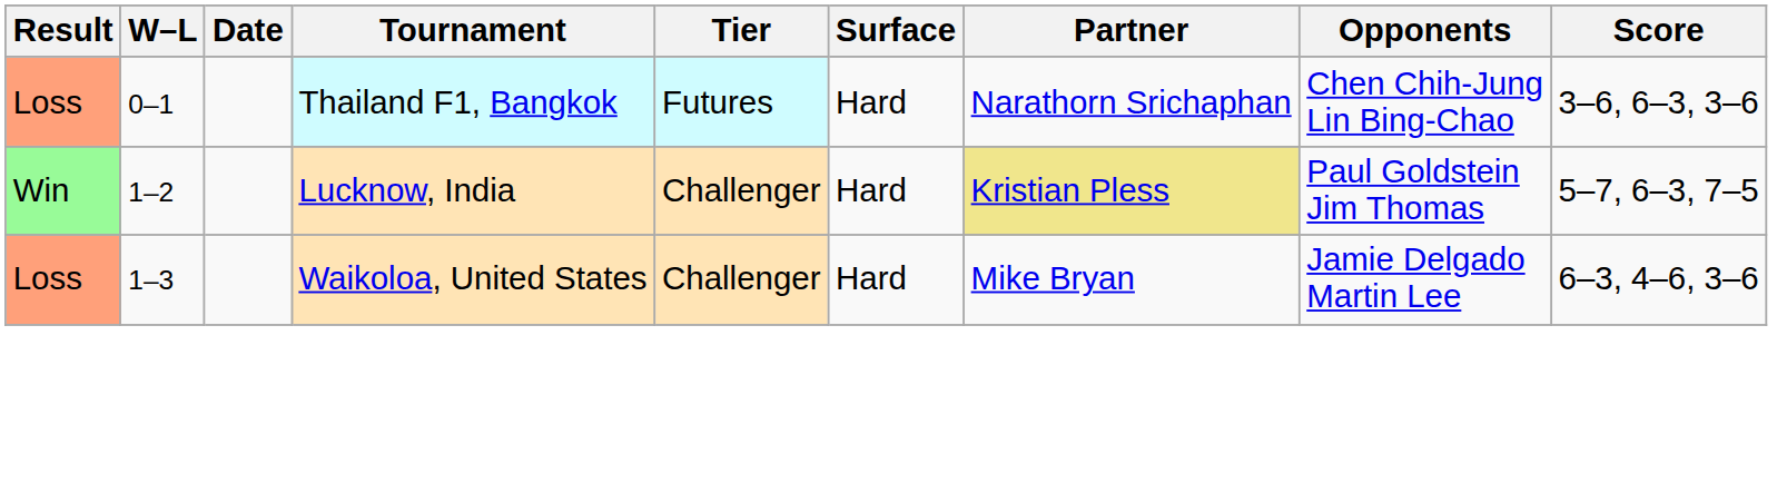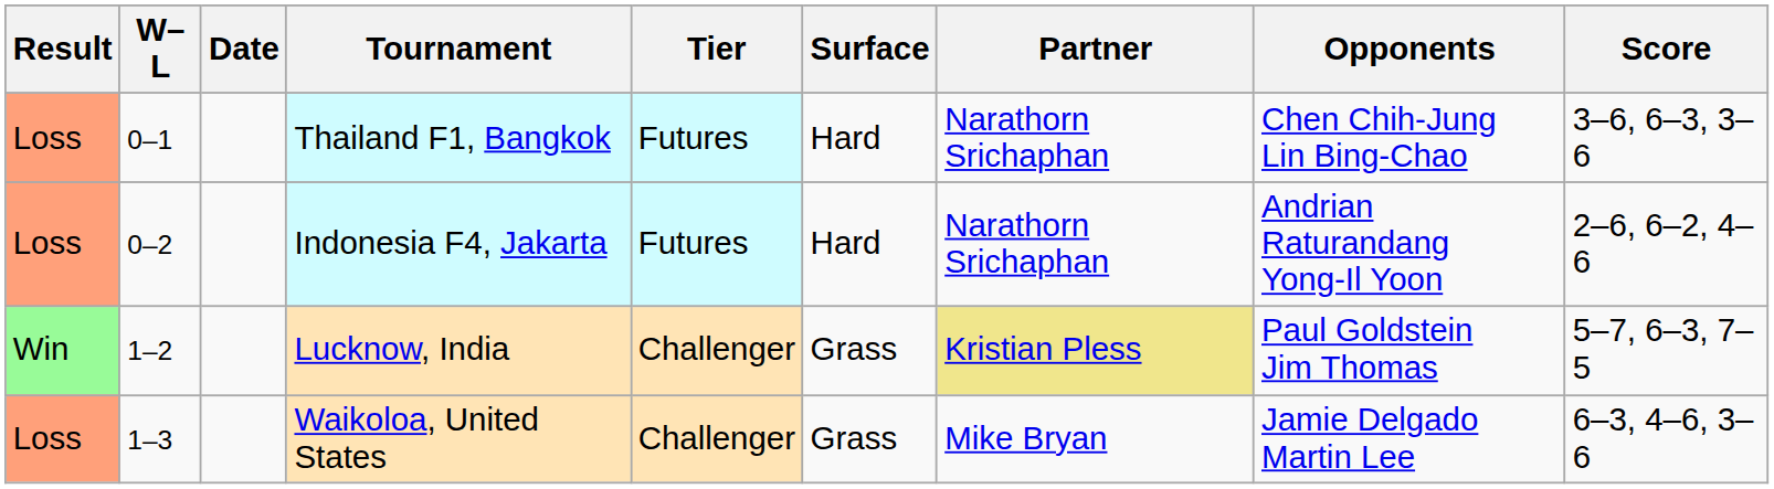 <table class="sortable wikitable">
 <tr>
 <th>Result</th>
 <th class="unsortable">W–L</th>
 <th>Date</th>
 <th>Tournament</th>
 <th>Tier</th>
 <th>Surface</th>
 <th>Partner</th>
 <th>Opponents</th>
 <th class="unsortable">Score</th>
 </tr>
 <tr>
 <td style="background:#ffa07a;">Loss</td>
 <td><small>0–1</small></td>
 <td></td>
 <td style="background:#cffcff;">Thailand F1, <a href='#'>Bangkok</a></td>
 <td style="background:#cffcff;">Futures</td>
 <td>Hard</td>
 <td> <a href='#'>Narathorn Srichaphan</a></td>
 <td> <a href='#'>Chen Chih-Jung</a> <br>  <a href='#'>Lin Bing-Chao</a></td>
 <td>3–6, 6–3, 3–6</td>
 </tr>
 <tr>
+<td style="background:#ffa07a;">Loss</td>
+<td><small>0–2</small></td>
+<td></td>
+<td style="background:#cffcff;">Indonesia F4, <a href='#'>Jakarta</a></td>
+<td style="background:#cffcff;">Futures</td>
+<td>Hard</td>
+<td> <a href='#'>Narathorn Srichaphan</a></td>
+<td> <a href='#'>Andrian Raturandang</a> <br>  <a href='#'>Yong-Il Yoon</a></td>
+<td>2–6, 6–2, 4–6</td>
+</tr>
+<tr>
 <td style="background:#98fb98;">Win</td>
 <td><small>1–2</small></td>
 <td></td>
 <td style="background:moccasin;"><a href='#'>Lucknow</a>, India</td>
 <td style="background:moccasin;">Challenger</td>
-<td>Hard</td>
+<td>Grass</td>
 <td style="background: khaki;"> <a href='#'>Kristian Pless</a></td>
 <td> <a href='#'>Paul Goldstein</a> <br>  <a href='#'>Jim Thomas</a></td>
 <td>5–7, 6–3, 7–5</td>
 </tr>
 <tr>
 <td style="background:#ffa07a;">Loss</td>
 <td><small>1–3</small></td>
 <td></td>
 <td style="background:moccasin;"><a href='#'>Waikoloa</a>, United States</td>
 <td style="background:moccasin;">Challenger</td>
-<td>Hard</td>
+<td>Grass</td>
 <td> <a href='#'>Mike Bryan</a></td>
 <td> <a href='#'>Jamie Delgado</a> <br>  <a href='#'>Martin Lee</a></td>
 <td>6–3, 4–6, 3–6</td>
 </tr>
 </table>
